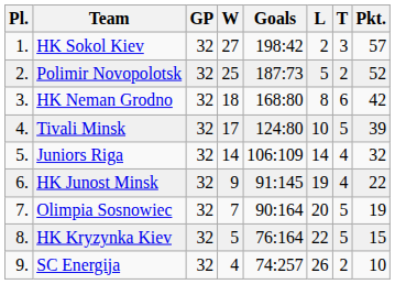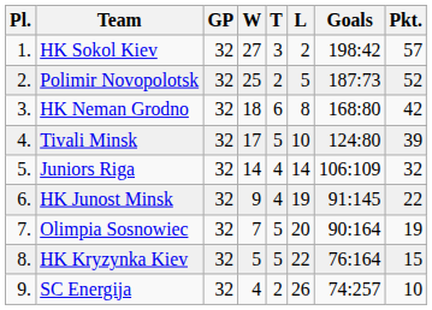 <table class="wikitable">
 <tr bgcolor = "#e0e0e0">
 <th>Pl.</th>
 <th>Team</th>
 <th>GP</th>
 <th>W</th>
+<th>T</th>
+<th>L</th>
 <th>Goals</th>
-<th>L</th>
-<th>T</th>
 <th>Pkt.</th>
 </tr>
 <tr align="right">
 <td>1.</td>
 <td align="left"><a href='#'>HK Sokol Kiev</a></td>
 <td>32</td>
 <td>27</td>
+<td>3</td>
+<td>2</td>
 <td>198:42</td>
-<td>2</td>
-<td>3</td>
 <td>57</td>
 </tr>
 <tr align="right" bgcolor="#f0f0f0">
 <td>2.</td>
 <td align="left"><a href='#'>Polimir Novopolotsk</a></td>
 <td>32</td>
 <td>25</td>
+<td>2</td>
+<td>5</td>
 <td>187:73</td>
-<td>5</td>
-<td>2</td>
 <td>52</td>
 </tr>
 <tr align="right">
 <td>3.</td>
 <td align="left"><a href='#'>HK Neman Grodno</a></td>
 <td>32</td>
 <td>18</td>
+<td>6</td>
+<td>8</td>
 <td>168:80</td>
-<td>8</td>
-<td>6</td>
 <td>42</td>
 </tr>
 <tr align="right" bgcolor="#f0f0f0">
 <td>4.</td>
 <td align="left"><a href='#'>Tivali Minsk</a></td>
 <td>32</td>
 <td>17</td>
+<td>5</td>
+<td>10</td>
 <td>124:80</td>
-<td>10</td>
-<td>5</td>
 <td>39</td>
 </tr>
 <tr align="right">
 <td>5.</td>
 <td align="left"><a href='#'>Juniors Riga</a></td>
 <td>32</td>
 <td>14</td>
+<td>4</td>
+<td>14</td>
 <td>106:109</td>
-<td>14</td>
-<td>4</td>
 <td>32</td>
 </tr>
 <tr align="right" bgcolor="#f0f0f0">
 <td>6.</td>
 <td align="left"><a href='#'>HK Junost Minsk</a></td>
 <td>32</td>
 <td>9</td>
+<td>4</td>
+<td>19</td>
 <td>91:145</td>
-<td>19</td>
-<td>4</td>
 <td>22</td>
 </tr>
 <tr align="right">
 <td>7.</td>
 <td align="left"><a href='#'>Olimpia Sosnowiec</a></td>
 <td>32</td>
 <td>7</td>
+<td>5</td>
+<td>20</td>
 <td>90:164</td>
-<td>20</td>
-<td>5</td>
 <td>19</td>
 </tr>
 <tr align="right" bgcolor="#f0f0f0">
 <td>8.</td>
 <td align="left"><a href='#'>HK Kryzynka Kiev</a></td>
 <td>32</td>
 <td>5</td>
+<td>5</td>
+<td>22</td>
 <td>76:164</td>
-<td>22</td>
-<td>5</td>
 <td>15</td>
 </tr>
 <tr align="right">
 <td>9.</td>
 <td align="left"><a href='#'>SC Energija</a></td>
 <td>32</td>
 <td>4</td>
+<td>2</td>
+<td>26</td>
 <td>74:257</td>
-<td>26</td>
-<td>2</td>
 <td>10</td>
 </tr>
 </table>
